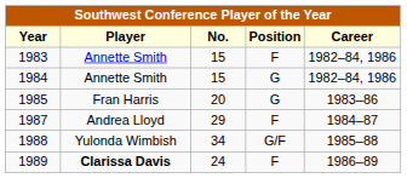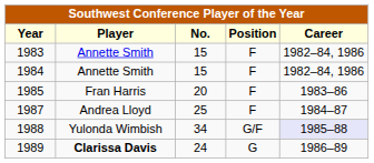 <table class="wikitable" style="text-align:center">
 <tr>
 <td colspan="5" style= "background: #BF5700; color:white"><strong>Southwest Conference Player of the Year</strong></td>
 </tr>
 <tr>
 <th style="width:60px; background: #ffffdd;">Year</th>
 <th style="width:150px; background: #ffffdd;">Player</th>
 <th style="width:60px; background: #ffffdd;">No.</th>
 <th style="width:60px; background: #ffffdd;">Position</th>
 <th style="width:110px; background: #ffffdd;">Career</th>
 </tr>
 <tr>
 <td>1983</td>
 <td><a href='#'>Annette Smith</a></td>
 <td>15</td>
 <td>F</td>
 <td>1982–84, 1986</td>
 </tr>
 <tr>
 <td>1984</td>
 <td>Annette Smith</td>
 <td>15</td>
-<td>G</td>
+<td>F</td>
 <td>1982–84, 1986</td>
 </tr>
 <tr>
 <td>1985</td>
 <td>Fran Harris</td>
 <td>20</td>
-<td>G</td>
+<td>F</td>
 <td>1983–86</td>
 </tr>
 <tr>
 <td>1987</td>
 <td>Andrea Lloyd</td>
-<td>29</td>
+<td>25</td>
 <td>F</td>
 <td>1984–87</td>
 </tr>
 <tr>
 <td>1988</td>
 <td>Yulonda Wimbish</td>
 <td>34</td>
 <td>G/F</td>
-<td>1985–88</td>
+<td style="background: lavender;">1985–88</td>
 </tr>
 <tr>
 <td>1989</td>
 <td><strong>Clarissa Davis</strong></td>
 <td>24</td>
-<td>F</td>
+<td>G</td>
 <td>1986–89</td>
 </tr>
 </table>
